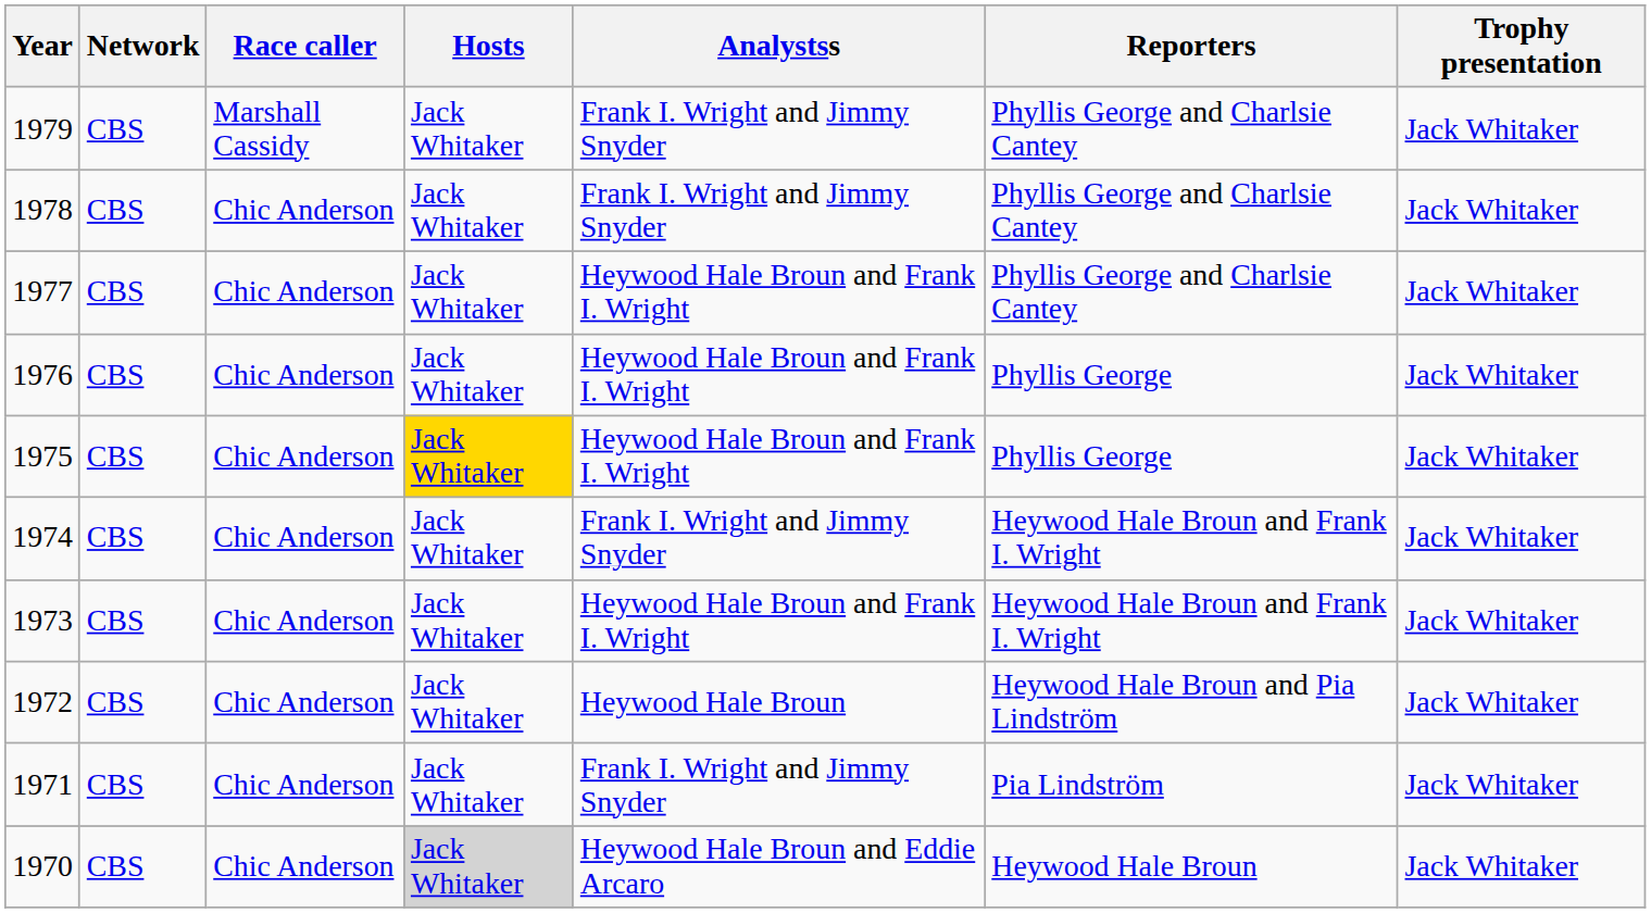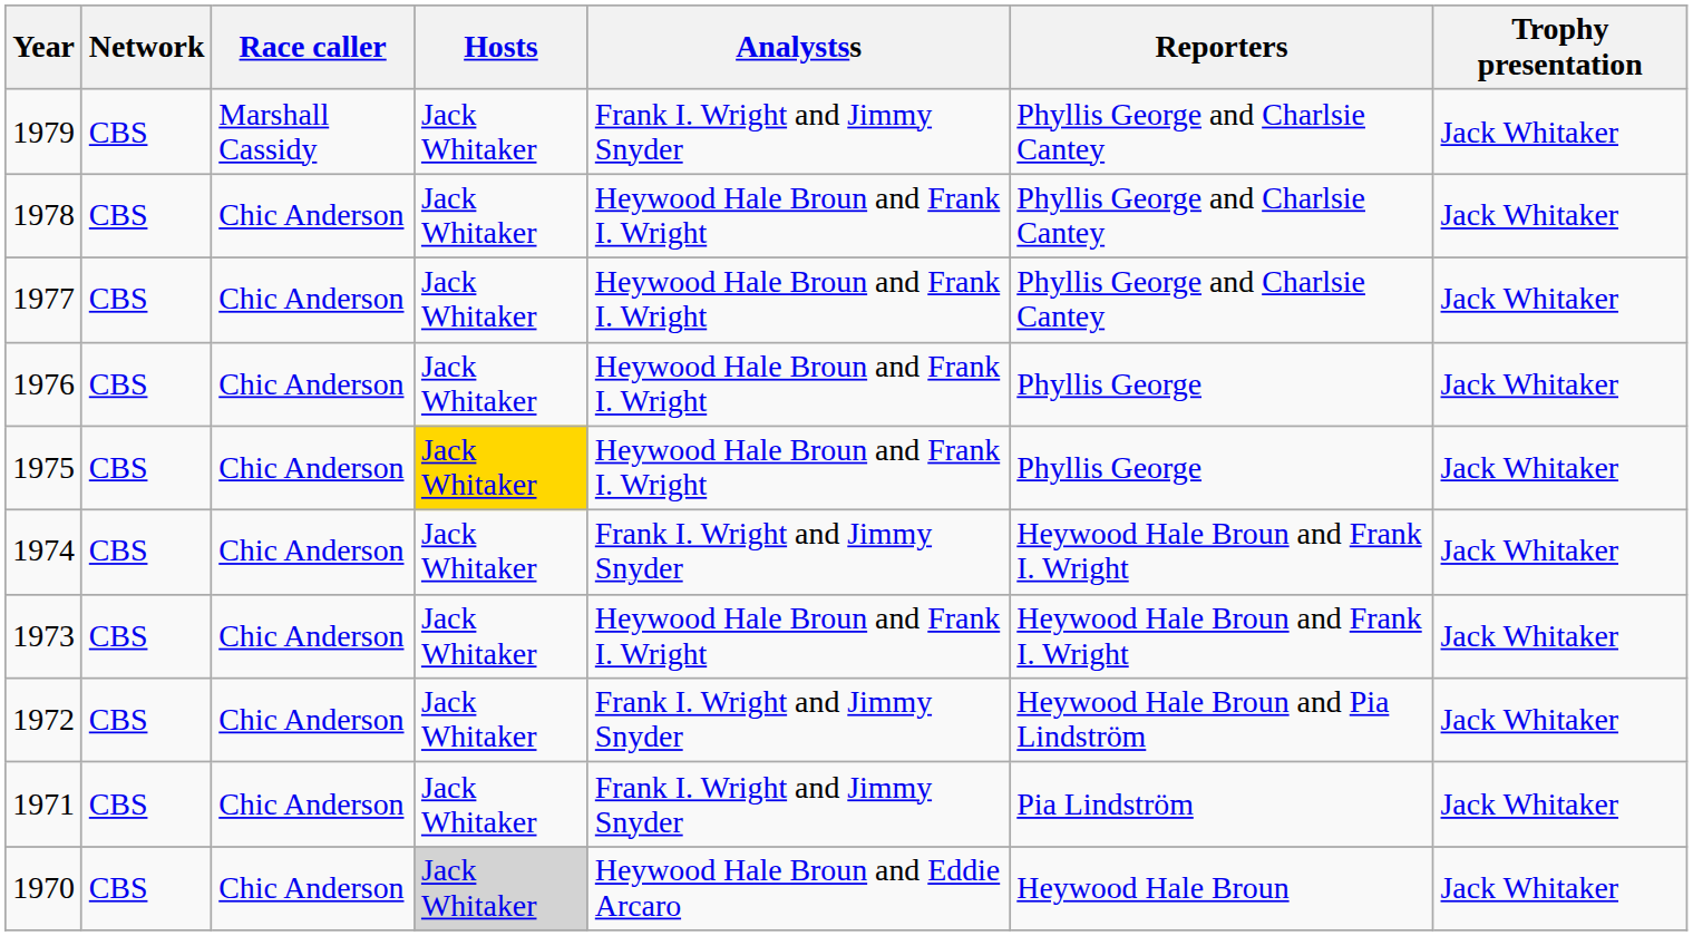 <table class="wikitable">
 <tr>
 <th>Year</th>
 <th>Network</th>
 <th><a href='#'>Race caller</a></th>
 <th><a href='#'>Hosts</a></th>
 <th><a href='#'>Analysts</a>s</th>
 <th>Reporters</th>
 <th>Trophy presentation</th>
 </tr>
 <tr>
 <td>1979</td>
 <td><a href='#'>CBS</a></td>
 <td><a href='#'>Marshall Cassidy</a></td>
 <td><a href='#'>Jack Whitaker</a></td>
 <td><a href='#'>Frank I. Wright</a> and <a href='#'>Jimmy Snyder</a></td>
 <td><a href='#'>Phyllis George</a> and <a href='#'>Charlsie Cantey</a></td>
 <td><a href='#'>Jack Whitaker</a></td>
 </tr>
 <tr>
 <td>1978</td>
 <td><a href='#'>CBS</a></td>
 <td><a href='#'>Chic Anderson</a></td>
 <td><a href='#'>Jack Whitaker</a></td>
-<td><a href='#'>Frank I. Wright</a> and <a href='#'>Jimmy Snyder</a></td>
+<td><a href='#'>Heywood Hale Broun</a> and <a href='#'>Frank I. Wright</a></td>
 <td><a href='#'>Phyllis George</a> and <a href='#'>Charlsie Cantey</a></td>
 <td><a href='#'>Jack Whitaker</a></td>
 </tr>
 <tr>
 <td>1977</td>
 <td><a href='#'>CBS</a></td>
 <td><a href='#'>Chic Anderson</a></td>
 <td><a href='#'>Jack Whitaker</a></td>
 <td><a href='#'>Heywood Hale Broun</a> and <a href='#'>Frank I. Wright</a></td>
 <td><a href='#'>Phyllis George</a> and <a href='#'>Charlsie Cantey</a></td>
 <td><a href='#'>Jack Whitaker</a></td>
 </tr>
 <tr>
 <td>1976</td>
 <td><a href='#'>CBS</a></td>
 <td><a href='#'>Chic Anderson</a></td>
 <td><a href='#'>Jack Whitaker</a></td>
 <td><a href='#'>Heywood Hale Broun</a> and <a href='#'>Frank I. Wright</a></td>
 <td><a href='#'>Phyllis George</a></td>
 <td><a href='#'>Jack Whitaker</a></td>
 </tr>
 <tr>
 <td>1975</td>
 <td><a href='#'>CBS</a></td>
 <td><a href='#'>Chic Anderson</a></td>
 <td style="background: gold;"><a href='#'>Jack Whitaker</a></td>
 <td><a href='#'>Heywood Hale Broun</a> and <a href='#'>Frank I. Wright</a></td>
 <td><a href='#'>Phyllis George</a></td>
 <td><a href='#'>Jack Whitaker</a></td>
 </tr>
 <tr>
 <td>1974</td>
 <td><a href='#'>CBS</a></td>
 <td><a href='#'>Chic Anderson</a></td>
 <td><a href='#'>Jack Whitaker</a></td>
 <td><a href='#'>Frank I. Wright</a> and <a href='#'>Jimmy Snyder</a></td>
 <td><a href='#'>Heywood Hale Broun</a> and <a href='#'>Frank I. Wright</a></td>
 <td><a href='#'>Jack Whitaker</a></td>
 </tr>
 <tr>
 <td>1973</td>
 <td><a href='#'>CBS</a></td>
 <td><a href='#'>Chic Anderson</a></td>
 <td><a href='#'>Jack Whitaker</a></td>
 <td><a href='#'>Heywood Hale Broun</a> and <a href='#'>Frank I. Wright</a></td>
 <td><a href='#'>Heywood Hale Broun</a> and <a href='#'>Frank I. Wright</a></td>
 <td><a href='#'>Jack Whitaker</a></td>
 </tr>
 <tr>
 <td>1972</td>
 <td><a href='#'>CBS</a></td>
 <td><a href='#'>Chic Anderson</a></td>
 <td><a href='#'>Jack Whitaker</a></td>
-<td><a href='#'>Heywood Hale Broun</a></td>
+<td><a href='#'>Frank I. Wright</a> and <a href='#'>Jimmy Snyder</a></td>
 <td><a href='#'>Heywood Hale Broun</a> and <a href='#'>Pia Lindström</a></td>
 <td><a href='#'>Jack Whitaker</a></td>
 </tr>
 <tr>
 <td>1971</td>
 <td><a href='#'>CBS</a></td>
 <td><a href='#'>Chic Anderson</a></td>
 <td><a href='#'>Jack Whitaker</a></td>
 <td><a href='#'>Frank I. Wright</a> and <a href='#'>Jimmy Snyder</a></td>
 <td><a href='#'>Pia Lindström</a></td>
 <td><a href='#'>Jack Whitaker</a></td>
 </tr>
 <tr>
 <td>1970</td>
 <td><a href='#'>CBS</a></td>
 <td><a href='#'>Chic Anderson</a></td>
 <td style="background: lightgrey;"><a href='#'>Jack Whitaker</a></td>
 <td><a href='#'>Heywood Hale Broun</a> and <a href='#'>Eddie Arcaro</a></td>
 <td><a href='#'>Heywood Hale Broun</a></td>
 <td><a href='#'>Jack Whitaker</a></td>
 </tr>
 </table>
